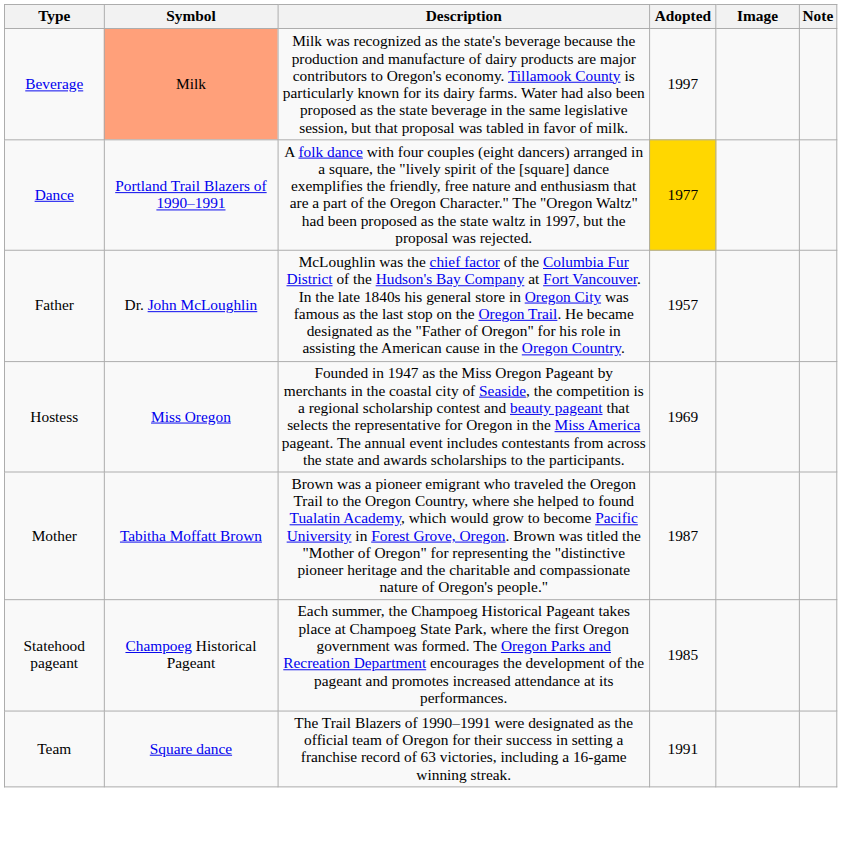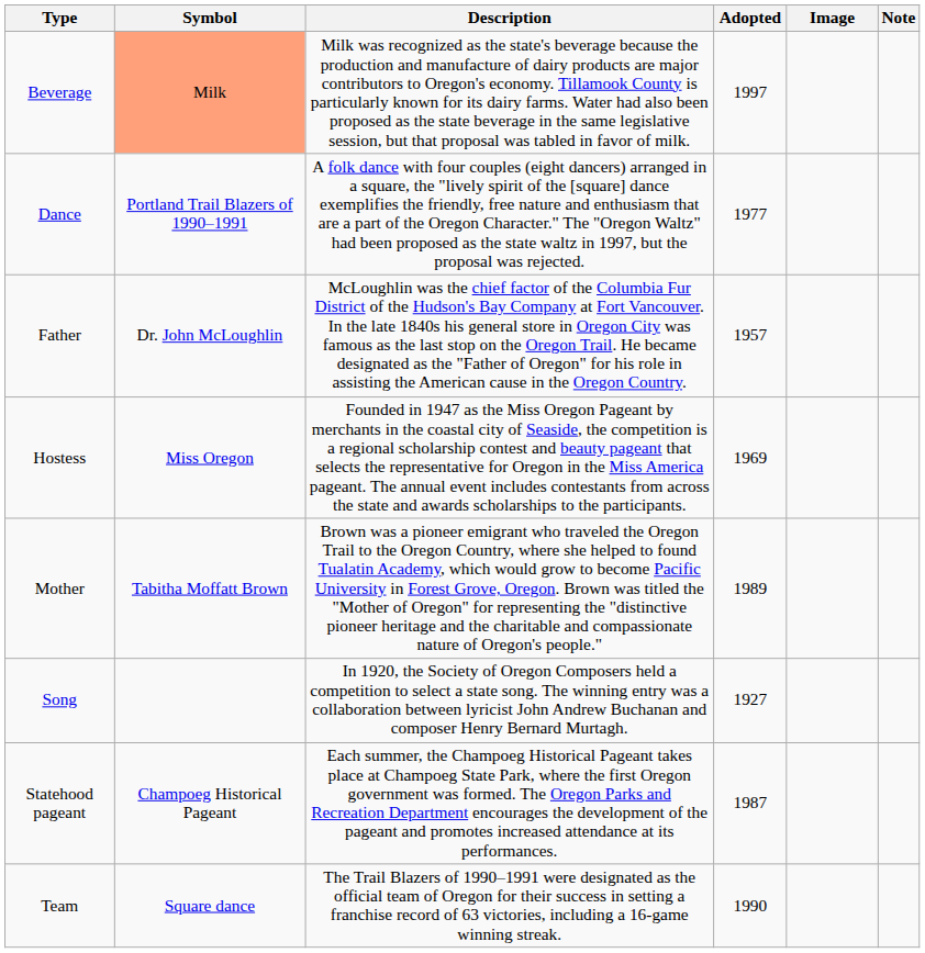 <table class="wikitable sortable" style="text-align:center;">
 <tr>
 <th width=12%>Type</th>
 <th width=21%>Symbol</th>
 <th width=45% class=unsortable>Description</th>
 <th width=8%>Adopted</th>
 <th width=10% class=unsortable>Image</th>
 <th width=4%  class=unsortable>Note</th>
 </tr>
 <tr>
 <td><a href='#'>Beverage</a></td>
 <td style="background: lightsalmon;">Milk</td>
 <td>Milk was recognized as the state's beverage because the production and manufacture of dairy products are major contributors to Oregon's economy. <a href='#'>Tillamook County</a> is particularly known for its dairy farms. Water had also been proposed as the state beverage in the same legislative session, but that proposal was tabled in favor of milk.</td>
 <td>1997</td>
 <td></td>
 <td></td>
 </tr>
 <tr>
 <td><a href='#'>Dance</a></td>
 <td><a href='#'>Portland Trail Blazers of 1990–1991</a></td>
 <td>A <a href='#'>folk dance</a> with four couples (eight dancers) arranged in a square, the "lively spirit of the [square] dance exemplifies the friendly, free nature and enthusiasm that are a part of the Oregon Character." The "Oregon Waltz" had been proposed as the state waltz in 1997, but the proposal was rejected.</td>
-<td style="background: gold;">1977</td>
+<td>1977</td>
 <td></td>
 <td></td>
 </tr>
 <tr>
 <td>Father</td>
 <td>Dr. <a href='#'>John McLoughlin</a></td>
 <td>McLoughlin was the <a href='#'>chief factor</a> of the <a href='#'>Columbia Fur District</a> of the <a href='#'>Hudson's Bay Company</a> at <a href='#'>Fort Vancouver</a>. In the late 1840s his general store in <a href='#'>Oregon City</a> was famous as the last stop on the <a href='#'>Oregon Trail</a>. He became designated as the "Father of Oregon" for his role in assisting the American cause in the <a href='#'>Oregon Country</a>.</td>
 <td>1957</td>
 <td></td>
 <td><br></td>
 </tr>
 <tr>
 <td>Hostess</td>
 <td><a href='#'>Miss Oregon</a></td>
 <td>Founded in 1947 as the Miss Oregon Pageant by merchants in the coastal city of <a href='#'>Seaside</a>, the competition is a regional scholarship contest and <a href='#'>beauty pageant</a> that selects the representative for Oregon in the <a href='#'>Miss America</a> pageant. The annual event includes contestants from across the state and awards scholarships to the participants.</td>
 <td>1969</td>
 <td></td>
 <td></td>
 </tr>
 <tr>
 <td>Mother</td>
 <td><a href='#'>Tabitha Moffatt Brown</a></td>
 <td>Brown was a pioneer emigrant who traveled the Oregon Trail to the Oregon Country, where she helped to found <a href='#'>Tualatin Academy</a>, which would grow to become <a href='#'>Pacific University</a> in <a href='#'>Forest Grove, Oregon</a>. Brown was titled the "Mother of Oregon" for representing the "distinctive pioneer heritage and the charitable and compassionate nature of Oregon's people."</td>
-<td>1987</td>
+<td>1989</td>
+<td></td>
+<td></td>
+</tr>
+<tr>
+<td><a href='#'>Song</a></td>
+<td></td>
+<td>In 1920, the Society of Oregon Composers held a competition to select a state song. The winning entry was a collaboration between lyricist John Andrew Buchanan and composer Henry Bernard Murtagh.</td>
+<td>1927</td>
 <td></td>
 <td></td>
 </tr>
 <tr>
 <td>Statehood pageant</td>
 <td><a href='#'>Champoeg</a> Historical Pageant</td>
 <td>Each summer, the Champoeg Historical Pageant takes place at Champoeg State Park, where the first Oregon government was formed. The <a href='#'>Oregon Parks and Recreation Department</a> encourages the development of the pageant and promotes increased attendance at its performances.</td>
-<td>1985</td>
+<td>1987</td>
 <td></td>
 <td></td>
 </tr>
 <tr>
 <td>Team</td>
 <td><a href='#'>Square dance</a></td>
 <td>The Trail Blazers of 1990–1991 were designated as the official team of Oregon for their success in setting a franchise record of 63 victories, including a 16-game winning streak.</td>
-<td>1991</td>
+<td>1990</td>
 <td></td>
 <td></td>
 </tr>
 </table>
